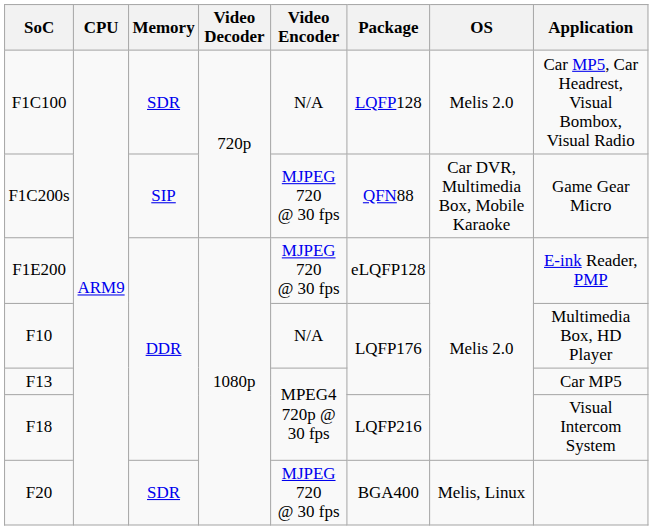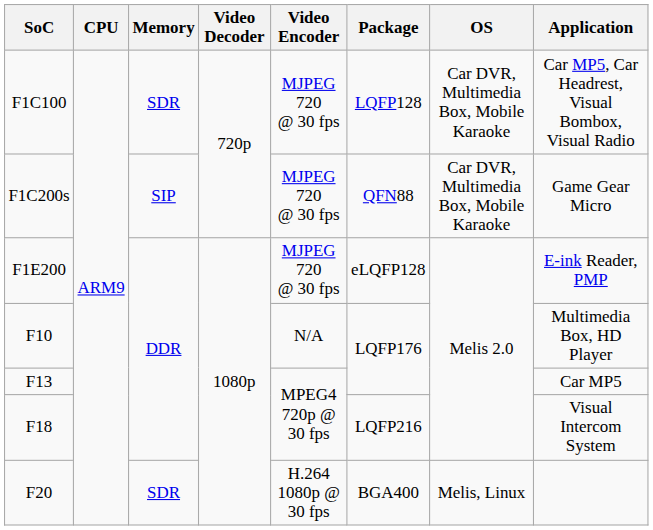 <table class="wikitable" style="text-align:center">
 <tr>
 <th>SoC</th>
 <th>CPU</th>
 <th>Memory</th>
 <th>Video Decoder</th>
 <th>Video Encoder</th>
 <th>Package</th>
 <th>OS</th>
 <th>Application</th>
 </tr>
 <tr>
 <td>F1C100</td>
 <td rowspan="7"><a href='#'>ARM9</a></td>
 <td><a href='#'>SDR</a></td>
 <td rowspan="2">720p</td>
-<td>N/A</td>
+<td><a href='#'>MJPEG</a> 720 @ 30 fps</td>
 <td><a href='#'>LQFP</a>128</td>
-<td>Melis 2.0</td>
+<td>Car DVR, Multimedia Box, Mobile Karaoke</td>
 <td>Car <a href='#'>MP5</a>, Car Headrest, Visual Bombox, Visual Radio</td>
 </tr>
 <tr>
 <td>F1C200s</td>
 <td><a href='#'>SIP</a></td>
 <td><a href='#'>MJPEG</a> 720 @ 30 fps</td>
 <td><a href='#'>QFN</a>88</td>
 <td>Car DVR, Multimedia Box, Mobile Karaoke</td>
 <td>Game Gear Micro</td>
 </tr>
 <tr>
 <td>F1E200</td>
 <td rowspan="4"><a href='#'>DDR</a></td>
 <td rowspan="5">1080p</td>
 <td><a href='#'>MJPEG</a> 720 @ 30 fps</td>
 <td>eLQFP128</td>
 <td rowspan="4">Melis 2.0</td>
 <td><a href='#'>E-ink</a> Reader, <a href='#'>PMP</a></td>
 </tr>
 <tr>
 <td>F10</td>
 <td>N/A</td>
 <td rowspan="2">LQFP176</td>
 <td>Multimedia Box, HD Player</td>
 </tr>
 <tr>
 <td>F13</td>
 <td rowspan="2">MPEG4 720p @ 30 fps</td>
 <td>Car MP5</td>
 </tr>
 <tr>
 <td>F18</td>
 <td>LQFP216</td>
 <td>Visual Intercom System</td>
 </tr>
 <tr>
 <td>F20</td>
 <td><a href='#'>SDR</a></td>
-<td><a href='#'>MJPEG</a> 720 @ 30 fps</td>
+<td>H.264 1080p @ 30 fps</td>
 <td>BGA400</td>
 <td>Melis, Linux</td>
 </tr>
 </table>
